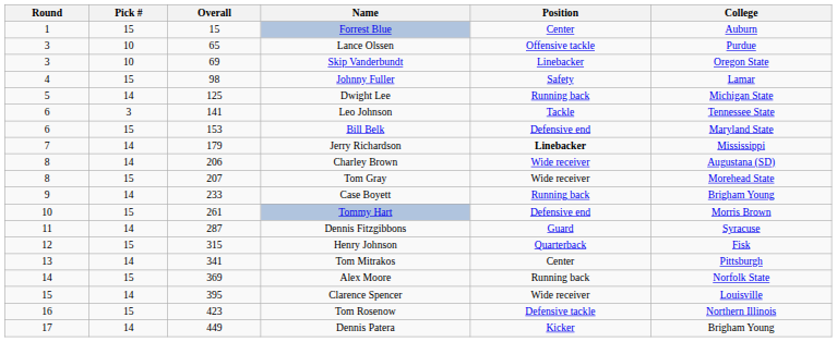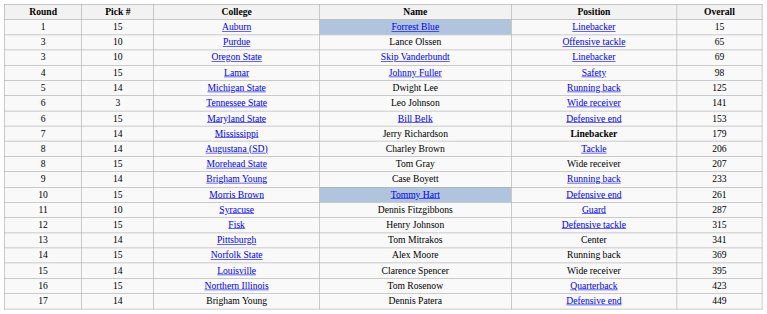 <table class="wikitable sortable sortable" style="width: 100%; text-align:center">
 <tr>
 <th>Round</th>
 <th>Pick #</th>
-<th>Overall</th>
+<th>College</th>
 <th>Name</th>
 <th>Position</th>
-<th>College</th>
+<th>Overall</th>
 </tr>
 <tr>
 <td>1</td>
 <td>15</td>
+<td><a href='#'>Auburn</a></td>
+<td bgcolor=lightsteelblue><a href='#'>Forrest Blue</a></td>
+<td><a href='#'>Linebacker</a></td>
 <td>15</td>
-<td bgcolor=lightsteelblue><a href='#'>Forrest Blue</a></td>
-<td><a href='#'>Center</a></td>
-<td><a href='#'>Auburn</a></td>
 </tr>
 <tr>
 <td>3</td>
 <td>10</td>
-<td>65</td>
+<td><a href='#'>Purdue</a></td>
 <td>Lance Olssen</td>
 <td><a href='#'>Offensive tackle</a></td>
-<td><a href='#'>Purdue</a></td>
+<td>65</td>
 </tr>
 <tr>
 <td>3</td>
 <td>10</td>
-<td>69</td>
+<td><a href='#'>Oregon State</a></td>
 <td><a href='#'>Skip Vanderbundt</a></td>
 <td><a href='#'>Linebacker</a></td>
-<td><a href='#'>Oregon State</a></td>
+<td>69</td>
 </tr>
 <tr>
 <td>4</td>
 <td>15</td>
-<td>98</td>
+<td><a href='#'>Lamar</a></td>
 <td><a href='#'>Johnny Fuller</a></td>
 <td><a href='#'>Safety</a></td>
-<td><a href='#'>Lamar</a></td>
+<td>98</td>
 </tr>
 <tr>
 <td>5</td>
 <td>14</td>
-<td>125</td>
+<td><a href='#'>Michigan State</a></td>
 <td>Dwight Lee</td>
 <td><a href='#'>Running back</a></td>
-<td><a href='#'>Michigan State</a></td>
+<td>125</td>
 </tr>
 <tr>
 <td>6</td>
 <td>3</td>
+<td><a href='#'>Tennessee State</a></td>
+<td>Leo Johnson</td>
+<td><a href='#'>Wide receiver</a></td>
 <td>141</td>
-<td>Leo Johnson</td>
-<td><a href='#'>Tackle</a></td>
-<td><a href='#'>Tennessee State</a></td>
 </tr>
 <tr>
 <td>6</td>
 <td>15</td>
-<td>153</td>
+<td><a href='#'>Maryland State</a></td>
 <td><a href='#'>Bill Belk</a></td>
 <td><a href='#'>Defensive end</a></td>
-<td><a href='#'>Maryland State</a></td>
+<td>153</td>
 </tr>
 <tr>
 <td>7</td>
 <td>14</td>
-<td>179</td>
+<td><a href='#'>Mississippi</a></td>
 <td>Jerry Richardson</td>
 <td><strong>Linebacker</strong></td>
-<td><a href='#'>Mississippi</a></td>
+<td>179</td>
 </tr>
 <tr>
 <td>8</td>
 <td>14</td>
+<td><a href='#'>Augustana (SD)</a></td>
+<td>Charley Brown</td>
+<td><a href='#'>Tackle</a></td>
 <td>206</td>
-<td>Charley Brown</td>
-<td><a href='#'>Wide receiver</a></td>
-<td><a href='#'>Augustana (SD)</a></td>
 </tr>
 <tr>
 <td>8</td>
 <td>15</td>
-<td>207</td>
+<td><a href='#'>Morehead State</a></td>
 <td>Tom Gray</td>
 <td>Wide receiver</td>
-<td><a href='#'>Morehead State</a></td>
+<td>207</td>
 </tr>
 <tr>
 <td>9</td>
 <td>14</td>
-<td>233</td>
+<td><a href='#'>Brigham Young</a></td>
 <td>Case Boyett</td>
 <td><a href='#'>Running back</a></td>
-<td><a href='#'>Brigham Young</a></td>
+<td>233</td>
 </tr>
 <tr>
 <td>10</td>
 <td>15</td>
-<td>261</td>
+<td><a href='#'>Morris Brown</a></td>
 <td bgcolor=lightsteelblue><a href='#'>Tommy Hart</a></td>
 <td><a href='#'>Defensive end</a></td>
-<td><a href='#'>Morris Brown</a></td>
+<td>261</td>
 </tr>
 <tr>
 <td>11</td>
-<td>14</td>
-<td>287</td>
+<td>10</td>
+<td><a href='#'>Syracuse</a></td>
 <td>Dennis Fitzgibbons</td>
 <td><a href='#'>Guard</a></td>
-<td><a href='#'>Syracuse</a></td>
+<td>287</td>
 </tr>
 <tr>
 <td>12</td>
 <td>15</td>
+<td><a href='#'>Fisk</a></td>
+<td>Henry Johnson</td>
+<td><a href='#'>Defensive tackle</a></td>
 <td>315</td>
-<td>Henry Johnson</td>
-<td><a href='#'>Quarterback</a></td>
-<td><a href='#'>Fisk</a></td>
 </tr>
 <tr>
 <td>13</td>
 <td>14</td>
-<td>341</td>
+<td><a href='#'>Pittsburgh</a></td>
 <td>Tom Mitrakos</td>
 <td>Center</td>
-<td><a href='#'>Pittsburgh</a></td>
+<td>341</td>
 </tr>
 <tr>
 <td>14</td>
 <td>15</td>
-<td>369</td>
+<td><a href='#'>Norfolk State</a></td>
 <td>Alex Moore</td>
 <td>Running back</td>
-<td><a href='#'>Norfolk State</a></td>
+<td>369</td>
 </tr>
 <tr>
 <td>15</td>
 <td>14</td>
-<td>395</td>
+<td><a href='#'>Louisville</a></td>
 <td>Clarence Spencer</td>
 <td>Wide receiver</td>
-<td><a href='#'>Louisville</a></td>
+<td>395</td>
 </tr>
 <tr>
 <td>16</td>
 <td>15</td>
+<td><a href='#'>Northern Illinois</a></td>
+<td>Tom Rosenow</td>
+<td><a href='#'>Quarterback</a></td>
 <td>423</td>
-<td>Tom Rosenow</td>
-<td><a href='#'>Defensive tackle</a></td>
-<td><a href='#'>Northern Illinois</a></td>
 </tr>
 <tr>
 <td>17</td>
 <td>14</td>
+<td>Brigham Young</td>
+<td>Dennis Patera</td>
+<td><a href='#'>Defensive end</a></td>
 <td>449</td>
-<td>Dennis Patera</td>
-<td><a href='#'>Kicker</a></td>
-<td>Brigham Young</td>
 </tr>
 </table>
